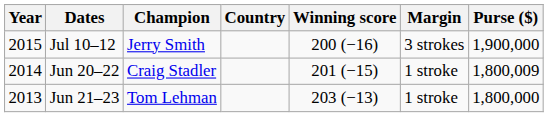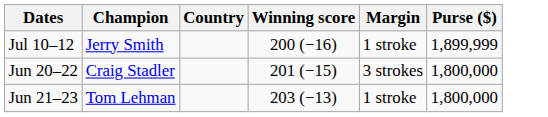 <table class="wikitable">
 <tr>
-<th>Year</th>
 <th>Dates</th>
 <th>Champion</th>
 <th>Country</th>
 <th>Winning score</th>
 <th>Margin</th>
 <th>Purse ($)</th>
 </tr>
 <tr>
-<td>2015</td>
 <td>Jul 10–12</td>
 <td><a href='#'>Jerry Smith</a></td>
 <td></td>
 <td align=center>200 (−16)</td>
-<td>3 strokes</td>
-<td>1,900,000</td>
+<td>1 stroke</td>
+<td>1,899,999</td>
 </tr>
 <tr>
-<td>2014</td>
 <td>Jun 20–22</td>
 <td><a href='#'>Craig Stadler</a></td>
 <td></td>
 <td align=center>201 (−15)</td>
-<td>1 stroke</td>
-<td>1,800,009</td>
+<td>3 strokes</td>
+<td>1,800,000</td>
 </tr>
 <tr>
-<td>2013</td>
 <td>Jun 21–23</td>
 <td><a href='#'>Tom Lehman</a></td>
 <td></td>
 <td align=center>203 (−13)</td>
 <td>1 stroke</td>
 <td>1,800,000</td>
 </tr>
 </table>
